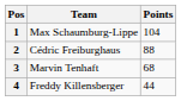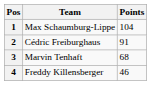 <table class="wikitable" style="font-size: 85%;">
 <tr>
 <th>Pos</th>
 <th>Team</th>
 <th>Points</th>
 </tr>
 <tr>
 <th>1</th>
 <td> Max Schaumburg-Lippe</td>
 <td>104</td>
 </tr>
 <tr>
 <th>2</th>
 <td> Cédric Freiburghaus</td>
-<td>88</td>
+<td>91</td>
 </tr>
 <tr>
 <th>3</th>
 <td> Marvin Tenhaft</td>
 <td>68</td>
 </tr>
 <tr>
 <th>4</th>
 <td> Freddy Killensberger</td>
-<td>44</td>
+<td>46</td>
 </tr>
 </table>
